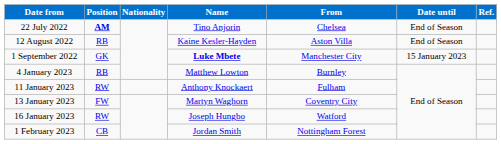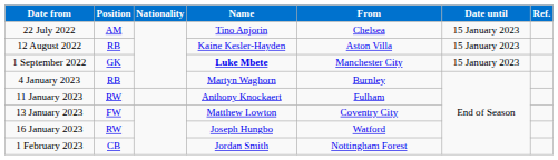 <table class="wikitable"  style="text-align:center; font-size:90%; ">
 <tr>
 <th style="background:#0072ce; color:#ffffff; width:120px;">Date from</th>
 <th style="background:#0072ce; color:#ffffff; width:50px;">Position</th>
 <th style="background:#0072ce; color:#ffffff; width:50px;">Nationality</th>
 <th style="background:#0072ce; color:#ffffff; width:150px;">Name</th>
 <th style="background:#0072ce; color:#ffffff; width:200px;">From</th>
 <th style="background:#0072ce; color:#ffffff; width:120px;">Date until</th>
 <th style="background:#0072ce; color:#ffffff; width:25px;">Ref.</th>
 </tr>
 <tr>
 <td>22 July 2022</td>
-<td><strong><a href='#'>AM</a></strong></td>
+<td><a href='#'>AM</a></td>
 <td rowspan="4"></td>
 <td><a href='#'>Tino Anjorin</a></td>
 <td> <a href='#'>Chelsea</a></td>
-<td>End of Season</td>
+<td>15 January 2023</td>
 <td></td>
 </tr>
 <tr>
 <td>12 August 2022</td>
 <td><a href='#'>RB</a></td>
 <td><a href='#'>Kaine Kesler-Hayden</a></td>
 <td> <a href='#'>Aston Villa</a></td>
-<td>End of Season</td>
+<td>15 January 2023</td>
 <td></td>
 </tr>
 <tr>
 <td>1 September 2022</td>
 <td><a href='#'>GK</a></td>
 <td><strong><a href='#'>Luke Mbete</a></strong></td>
 <td> <a href='#'>Manchester City</a></td>
 <td>15 January 2023</td>
 <td></td>
 </tr>
 <tr>
 <td>4 January 2023</td>
 <td><a href='#'>RB</a></td>
-<td><a href='#'>Matthew Lowton</a></td>
+<td><a href='#'>Martyn Waghorn</a></td>
 <td> <a href='#'>Burnley</a></td>
 <td rowspan="5">End of Season</td>
 <td></td>
 </tr>
 <tr>
 <td>11 January 2023</td>
 <td><a href='#'>RW</a></td>
 <td></td>
 <td><a href='#'>Anthony Knockaert</a></td>
 <td> <a href='#'>Fulham</a></td>
 <td></td>
 </tr>
 <tr>
 <td>13 January 2023</td>
 <td><a href='#'>FW</a></td>
 <td rowspan="3"></td>
-<td><a href='#'>Martyn Waghorn</a></td>
+<td><a href='#'>Matthew Lowton</a></td>
 <td> <a href='#'>Coventry City</a></td>
 <td></td>
 </tr>
 <tr>
 <td>16 January 2023</td>
 <td><a href='#'>RW</a></td>
 <td><a href='#'>Joseph Hungbo</a></td>
 <td> <a href='#'>Watford</a></td>
 <td></td>
 </tr>
 <tr>
 <td>1 February 2023</td>
 <td><a href='#'>CB</a></td>
 <td><a href='#'>Jordan Smith</a></td>
 <td> <a href='#'>Nottingham Forest</a></td>
 <td></td>
 </tr>
 </table>
